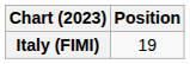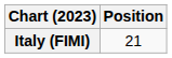 <table class="wikitable sortable plainrowheaders" style="text-align:center">
 <tr>
 <th scope="col">Chart (2023)</th>
 <th scope="col">Position</th>
 </tr>
 <tr>
 <th scope="row">Italy (FIMI)</th>
-<td>19</td>
+<td>21</td>
 </tr>
 </table>
